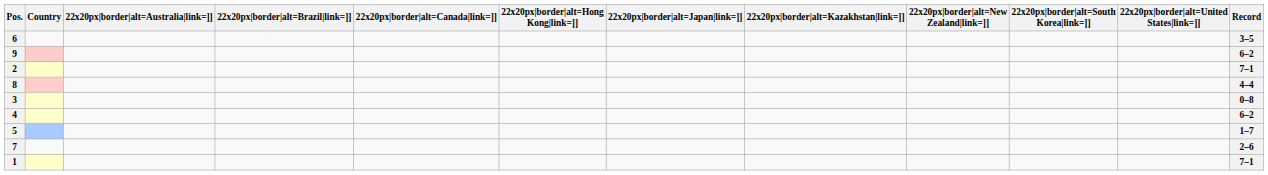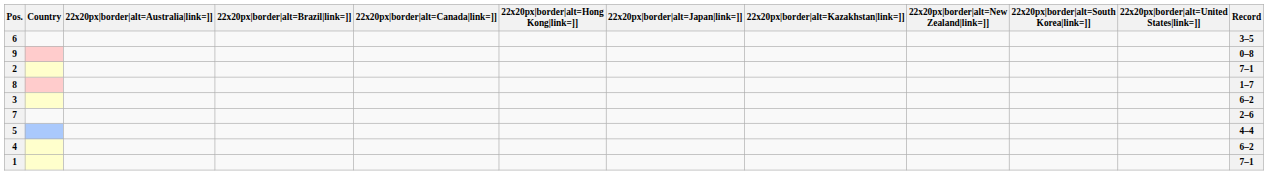 <table class="wikitable sortable nowrap" style="text-align:center; font-size:0.9em;">
 <tr>
 <th>Pos.</th>
 <th>Country</th>
 <th [[Image:>22x20px|border|alt=Australia|link=]]</th>
 <th [[Image:>22x20px|border|alt=Brazil|link=]]</th>
 <th [[Image:>22x20px|border|alt=Canada|link=]]</th>
 <th [[Image:>22x20px|border|alt=Hong Kong|link=]]</th>
 <th [[Image:>22x20px|border|alt=Japan|link=]]</th>
 <th [[Image:>22x20px|border|alt=Kazakhstan|link=]]</th>
 <th [[Image:>22x20px|border|alt=New Zealand|link=]]</th>
 <th [[Image:>22x20px|border|alt=South Korea|link=]]</th>
 <th [[Image:>22x20px|border|alt=United States|link=]]</th>
 <th>Record</th>
 </tr>
 <tr>
 <th>6</th>
 <td style="text-align:left;"></td>
 <td></td>
 <td></td>
 <td></td>
 <td></td>
 <td></td>
 <td></td>
 <td></td>
 <td></td>
 <td></td>
 <th>3–5</th>
 </tr>
 <tr>
 <th>9</th>
 <td style="text-align:left; background:#ffcccc;"></td>
 <td></td>
 <td></td>
 <td></td>
 <td></td>
 <td></td>
 <td></td>
 <td></td>
 <td></td>
 <td></td>
-<th>6–2</th>
+<th>0–8</th>
 </tr>
 <tr>
 <th>2</th>
 <td style="text-align:left; background:#ffffcc;"></td>
 <td></td>
 <td></td>
 <td></td>
 <td></td>
 <td></td>
 <td></td>
 <td></td>
 <td></td>
 <td></td>
 <th>7–1</th>
 </tr>
 <tr>
 <th>8</th>
 <td style="text-align:left; background:#ffcccc;"></td>
 <td></td>
 <td></td>
 <td></td>
 <td></td>
 <td></td>
 <td></td>
 <td></td>
 <td></td>
 <td></td>
-<th>4–4</th>
+<th>1–7</th>
 </tr>
 <tr>
 <th>3</th>
 <td style="text-align:left; background:#ffffcc;"></td>
 <td></td>
 <td></td>
 <td></td>
 <td></td>
 <td></td>
 <td></td>
 <td></td>
 <td></td>
 <td></td>
-<th>0–8</th>
+<th>6–2</th>
+</tr>
+<tr>
+<th>7</th>
+<td style="text-align:left;"></td>
+<td></td>
+<td></td>
+<td></td>
+<td></td>
+<td></td>
+<td></td>
+<td></td>
+<td></td>
+<td></td>
+<th>2–6</th>
+</tr>
+<tr>
+<th>5</th>
+<td style="text-align:left; background:#aac9fc;"></td>
+<td></td>
+<td></td>
+<td></td>
+<td></td>
+<td></td>
+<td></td>
+<td></td>
+<td></td>
+<td></td>
+<th>4–4</th>
 </tr>
 <tr>
 <th>4</th>
 <td style="text-align:left; background:#ffffcc;"></td>
 <td></td>
 <td></td>
 <td></td>
 <td></td>
 <td></td>
 <td></td>
 <td></td>
 <td></td>
 <td></td>
 <th>6–2</th>
 </tr>
 <tr>
-<th>5</th>
-<td style="text-align:left; background:#aac9fc;"></td>
-<td></td>
-<td></td>
-<td></td>
-<td></td>
-<td></td>
-<td></td>
-<td></td>
-<td></td>
-<td></td>
-<th>1–7</th>
-</tr>
-<tr>
-<th>7</th>
-<td style="text-align:left;"></td>
-<td></td>
-<td></td>
-<td></td>
-<td></td>
-<td></td>
-<td></td>
-<td></td>
-<td></td>
-<td></td>
-<th>2–6</th>
-</tr>
-<tr>
 <th>1</th>
 <td style="text-align:left; background:#ffffcc;"></td>
 <td></td>
 <td></td>
 <td></td>
 <td></td>
 <td></td>
 <td></td>
 <td></td>
 <td></td>
 <td></td>
 <th>7–1</th>
 </tr>
 </table>
